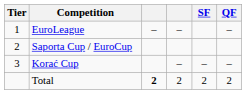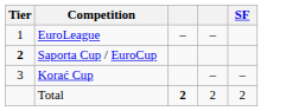 <table class="wikitable" style="text-align:center">
 <tr>
 <th width=30>Tier</th>
 <th width=160>Competition</th>
 <th width=30></th>
 <th width=30></th>
 <th width=30><a href='#'>SF</a></th>
-<th width=30><a href='#'>QF</a></th>
 </tr>
 <tr>
 <td>1</td>
 <td align=left><a href='#'>EuroLeague</a></td>
 <td>–</td>
 <td>–</td>
 <td></td>
-<td>–</td>
 </tr>
 <tr>
-<td>2</td>
+<td><strong>2</strong></td>
 <td align=left><a href='#'>Saporta Cup</a> / <a href='#'>EuroCup</a></td>
-<td></td>
 <td></td>
 <td></td>
 <td></td>
 </tr>
 <tr>
 <td>3</td>
 <td align=left><a href='#'>Korać Cup</a></td>
 <td></td>
 <td>–</td>
 <td>–</td>
-<td>–</td>
 </tr>
 <tr>
 <td></td>
 <td align=left>Total</td>
 <td><strong>2</strong></td>
 <td>2</td>
 <td>2</td>
-<td>2</td>
 </tr>
 </table>
